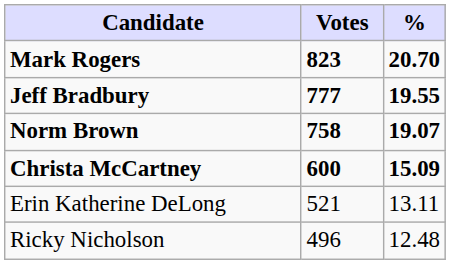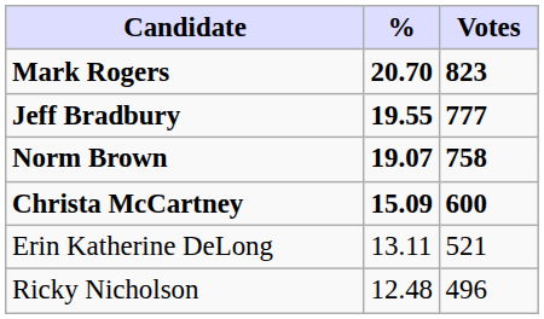 <table class="wikitable">
 <tr>
 <th style="background:#ddf; width:200px;">Candidate</th>
+<th style="background:#ddf; width:30px;">%</th>
 <th style="background:#ddf; width:50px;">Votes</th>
-<th style="background:#ddf; width:30px;">%</th>
 </tr>
 <tr>
 <td><strong>Mark Rogers</strong></td>
+<td><strong>20.70</strong></td>
 <td><strong>823</strong></td>
-<td><strong>20.70</strong></td>
 </tr>
 <tr>
 <td><strong>Jeff Bradbury</strong></td>
+<td><strong>19.55</strong></td>
 <td><strong>777</strong></td>
-<td><strong>19.55</strong></td>
 </tr>
 <tr>
 <td><strong>Norm Brown</strong></td>
+<td><strong>19.07</strong></td>
 <td><strong>758</strong></td>
-<td><strong>19.07</strong></td>
 </tr>
 <tr>
 <td><strong>Christa McCartney</strong></td>
+<td><strong>15.09</strong></td>
 <td><strong>600</strong></td>
-<td><strong>15.09</strong></td>
 </tr>
 <tr>
 <td>Erin Katherine DeLong</td>
+<td>13.11</td>
 <td>521</td>
-<td>13.11</td>
 </tr>
 <tr>
 <td>Ricky Nicholson</td>
+<td>12.48</td>
 <td>496</td>
-<td>12.48</td>
 </tr>
 </table>
